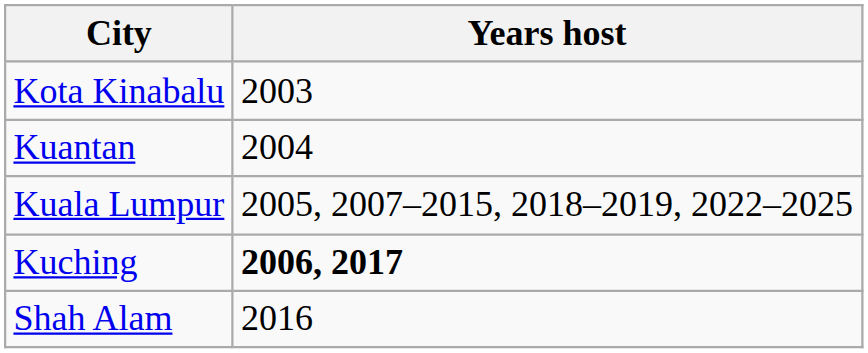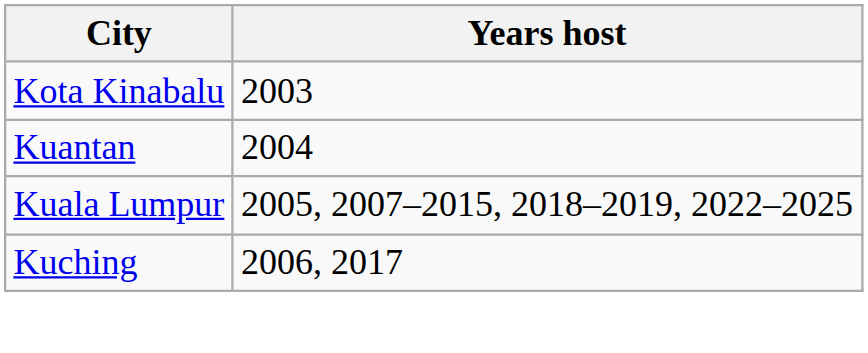 <table class=wikitable>
 <tr>
 <th>City</th>
 <th>Years host</th>
 </tr>
 <tr>
 <td><a href='#'>Kota Kinabalu</a></td>
 <td>2003</td>
 </tr>
 <tr>
 <td><a href='#'>Kuantan</a></td>
 <td>2004</td>
 </tr>
 <tr>
 <td><a href='#'>Kuala Lumpur</a></td>
 <td>2005, 2007–2015, 2018–2019, 2022–2025</td>
 </tr>
 <tr>
 <td><a href='#'>Kuching</a></td>
-<td><strong>2006, 2017</strong></td>
-</tr>
-<tr>
-<td><a href='#'>Shah Alam</a></td>
-<td>2016</td>
+<td>2006, 2017</td>
 </tr>
 </table>
